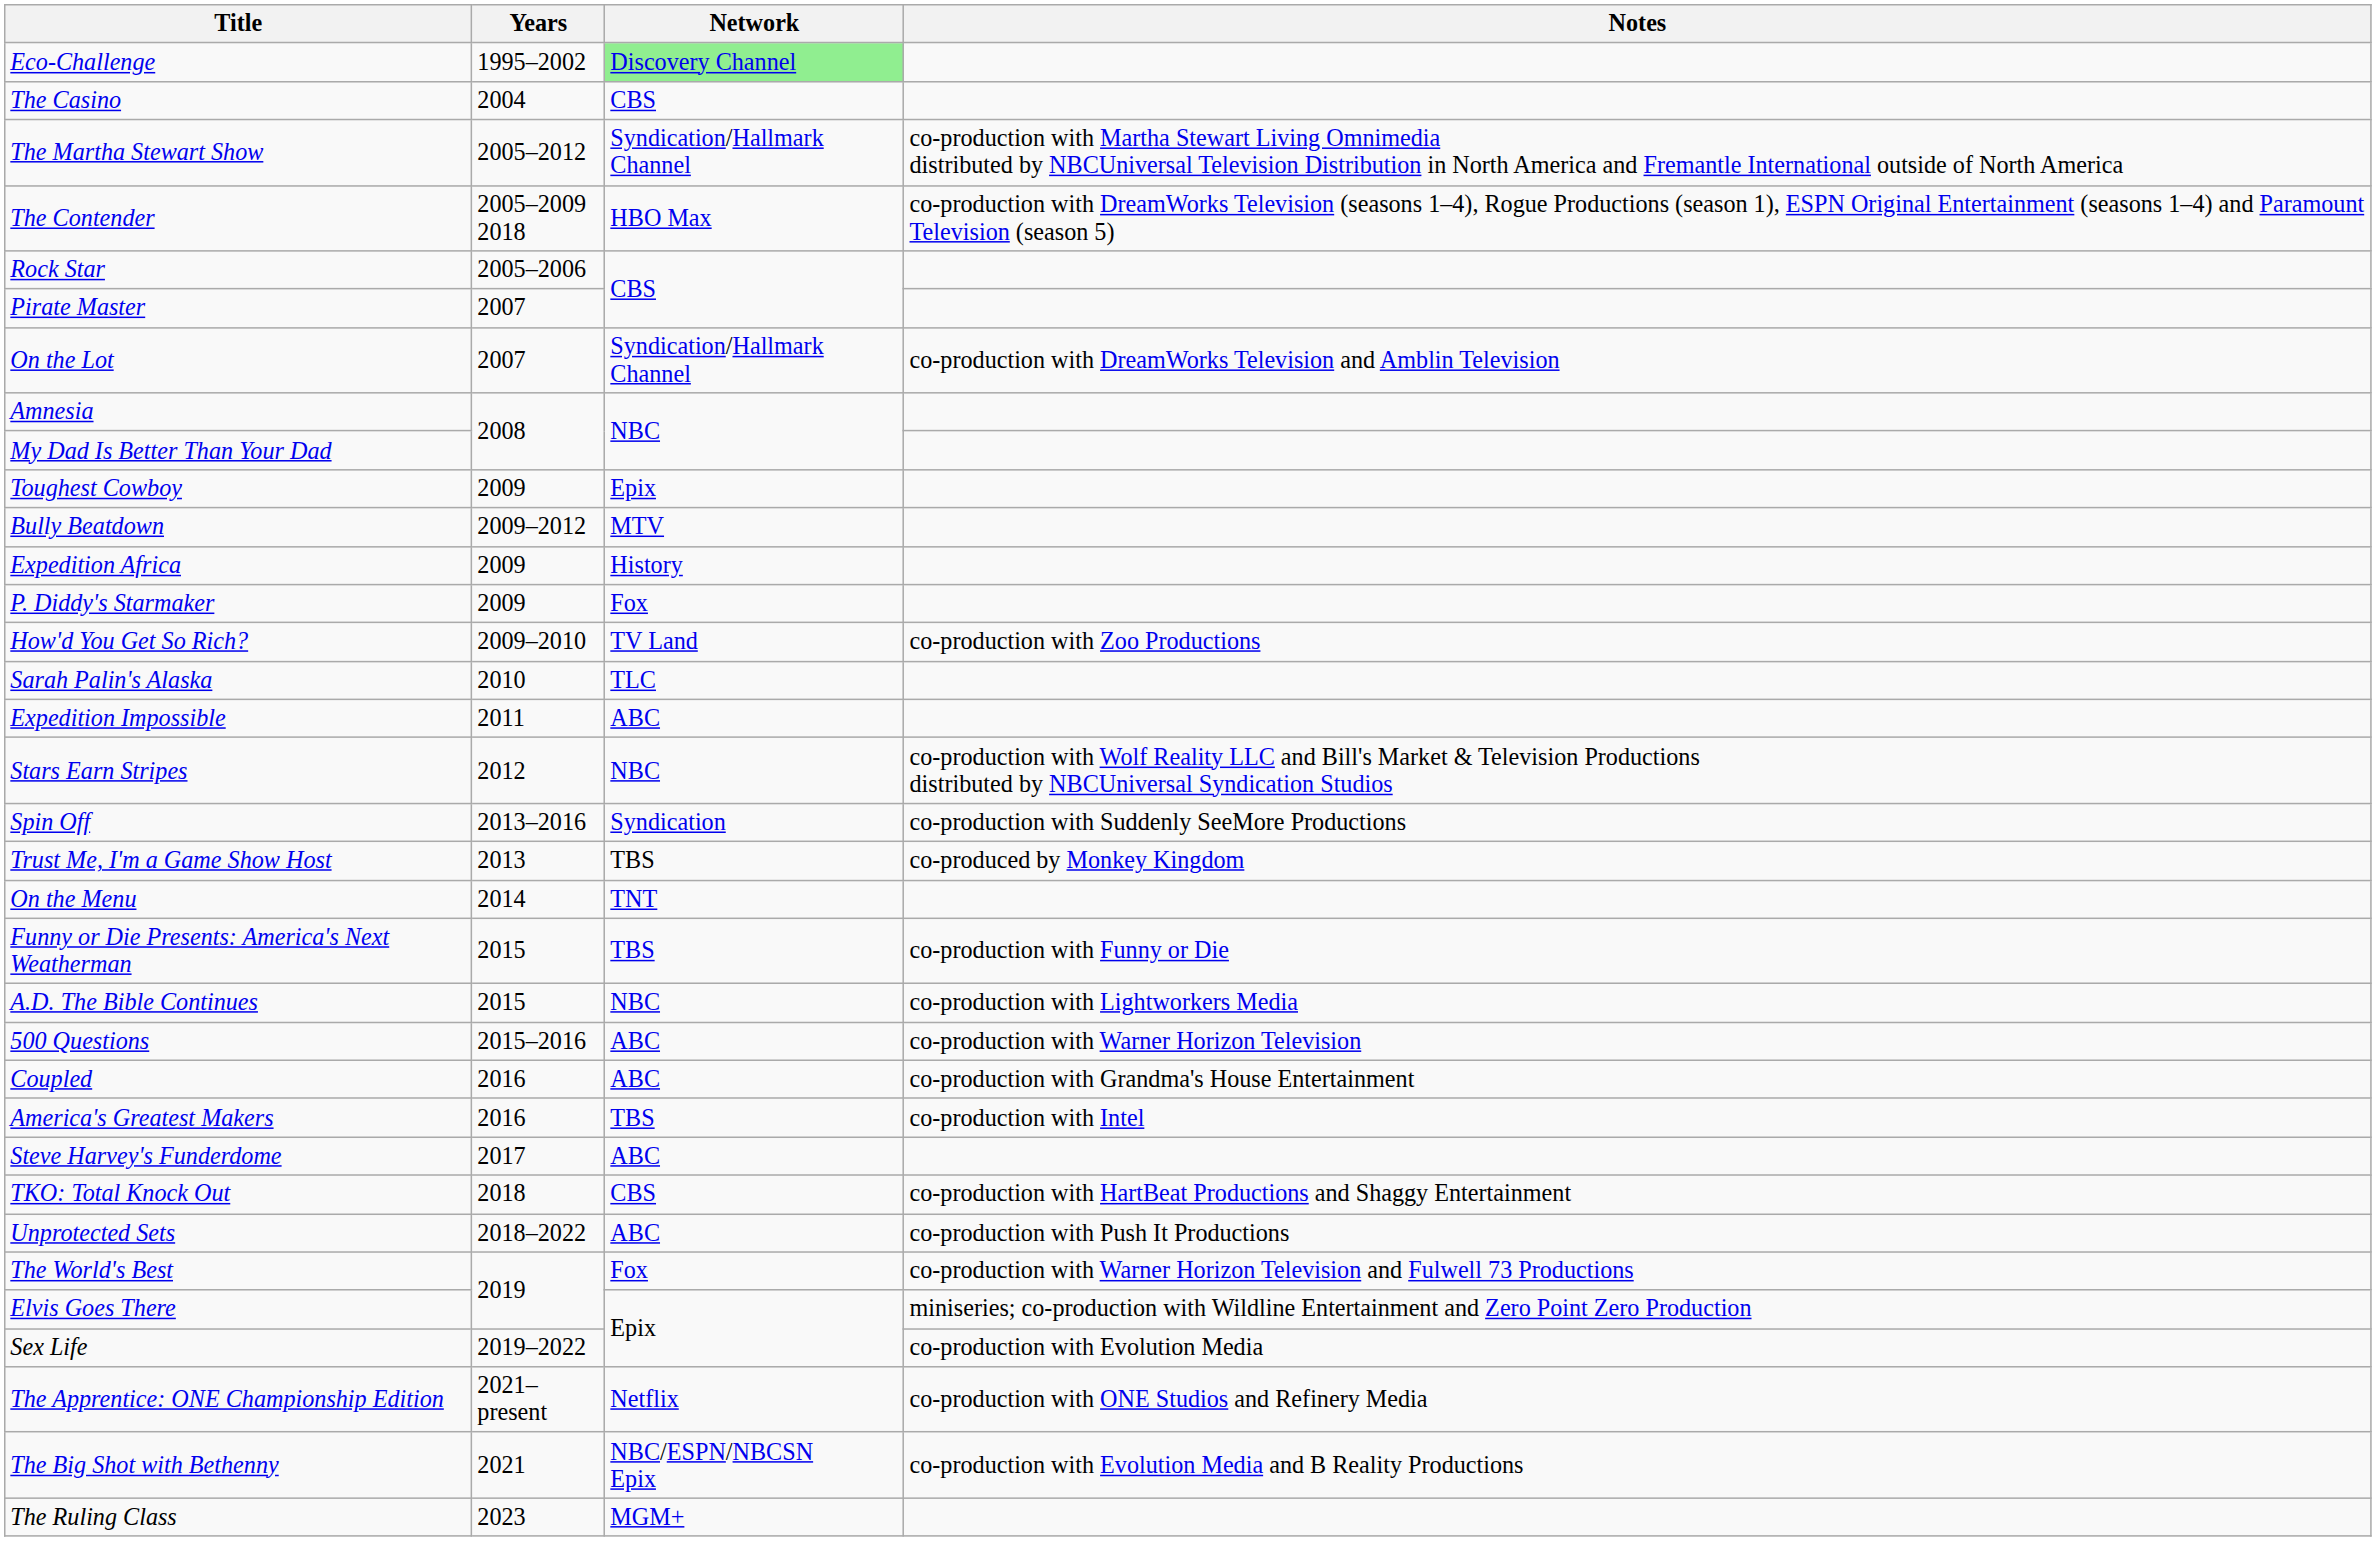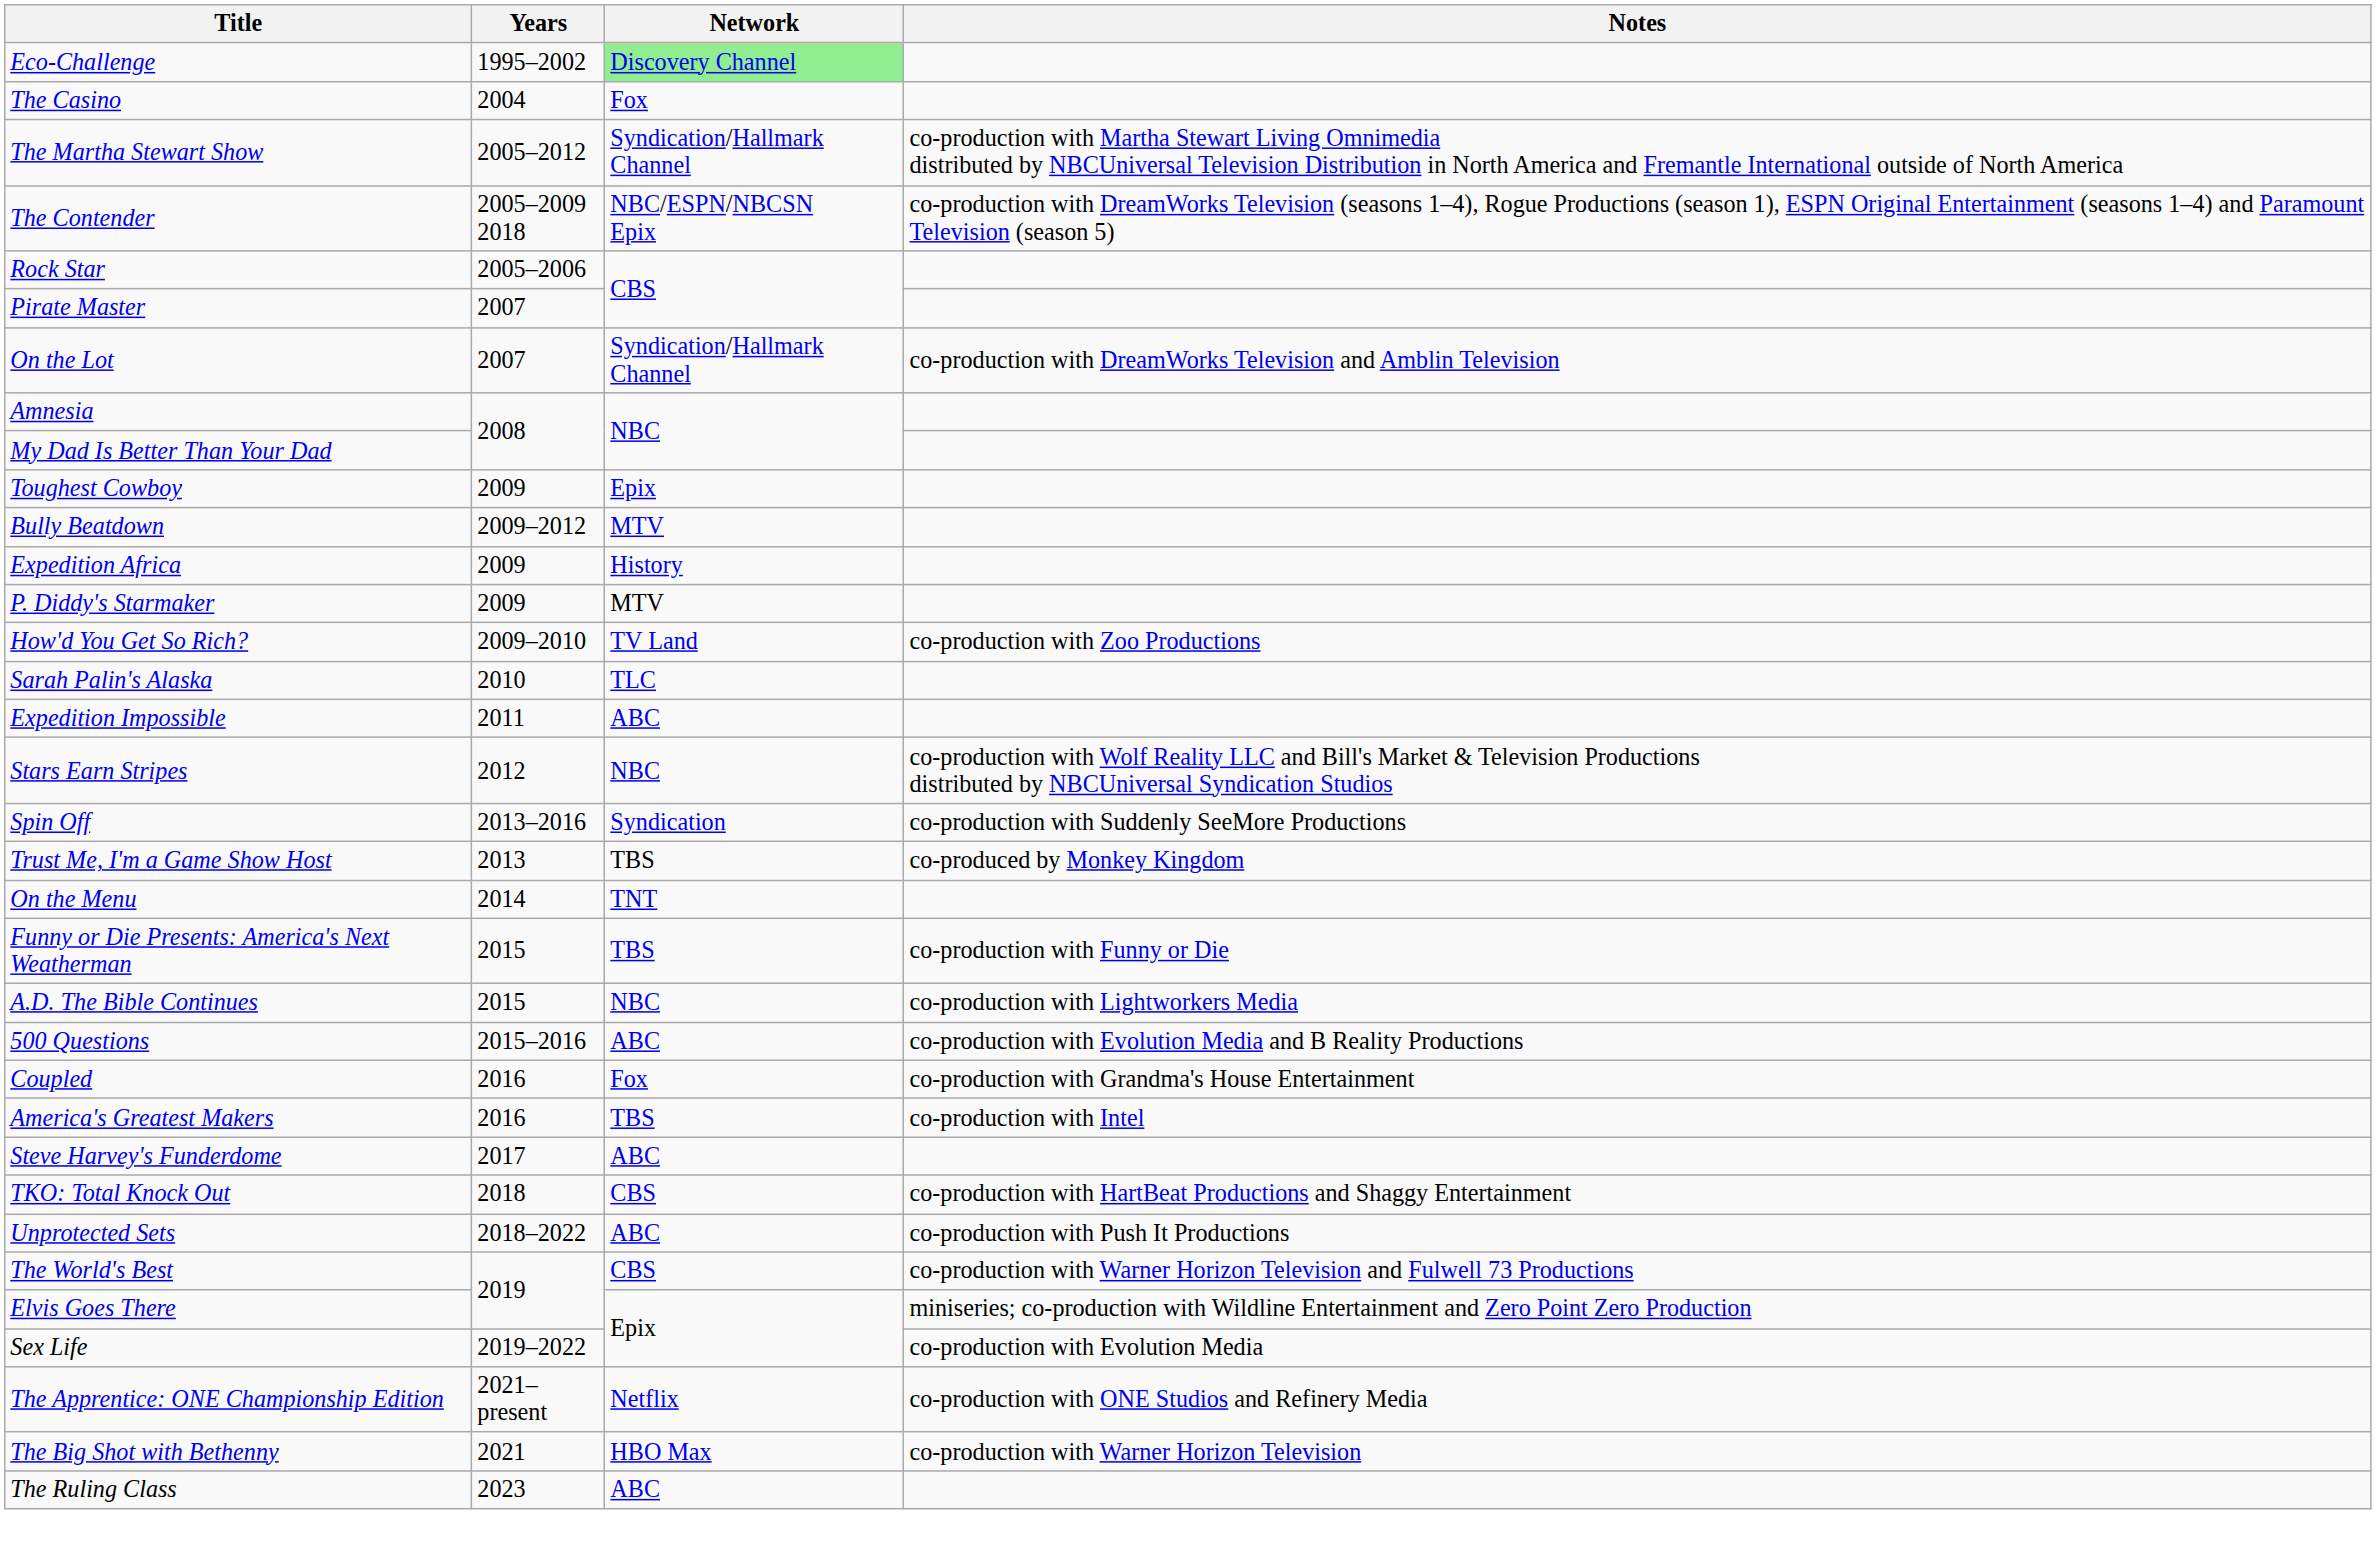 <table class="wikitable sortable">
 <tr is>
 <th>Title</th>
 <th>Years</th>
 <th>Network</th>
 <th>Notes</th>
 </tr>
 <tr>
 <td><em><a href='#'>Eco-Challenge</a></em></td>
 <td>1995–2002</td>
 <td style="background: lightgreen;"><a href='#'>Discovery Channel</a></td>
 <td></td>
 </tr>
 <tr>
 <td><em><a href='#'>The Casino</a></em></td>
 <td>2004</td>
-<td><a href='#'>CBS</a></td>
+<td><a href='#'>Fox</a></td>
 </tr>
 <tr>
 <td><em><a href='#'>The Martha Stewart Show</a></em></td>
 <td>2005–2012</td>
 <td><a href='#'>Syndication</a>/<a href='#'>Hallmark Channel</a></td>
 <td>co-production with <a href='#'>Martha Stewart Living Omnimedia</a> <br> distributed by <a href='#'>NBCUniversal Television Distribution</a> in North America and <a href='#'>Fremantle International</a> outside of North America</td>
 </tr>
 <tr>
 <td><em><a href='#'>The Contender</a></em></td>
 <td>2005–2009<br>2018</td>
-<td><a href='#'>HBO Max</a></td>
+<td><a href='#'>NBC</a>/<a href='#'>ESPN</a>/<a href='#'>NBCSN</a><br><a href='#'>Epix</a></td>
 <td>co-production with <a href='#'>DreamWorks Television</a> (seasons 1–4), Rogue Productions (season 1), <a href='#'>ESPN Original Entertainment</a> (seasons 1–4) and <a href='#'>Paramount Television</a> (season 5)</td>
 </tr>
 <tr>
 <td><em><a href='#'>Rock Star</a></em></td>
 <td>2005–2006</td>
 <td rowspan="2"><a href='#'>CBS</a></td>
 </tr>
 <tr>
 <td><em><a href='#'>Pirate Master</a></em></td>
 <td>2007</td>
 <td></td>
 </tr>
 <tr>
 <td><em><a href='#'>On the Lot</a></em></td>
 <td>2007</td>
 <td><a href='#'>Syndication</a>/<a href='#'>Hallmark Channel</a></td>
 <td>co-production with <a href='#'>DreamWorks Television</a> and <a href='#'>Amblin Television</a></td>
 </tr>
 <tr>
 <td><em><a href='#'>Amnesia</a></em></td>
 <td rowspan="2">2008</td>
 <td rowspan="2"><a href='#'>NBC</a></td>
 <td></td>
 </tr>
 <tr>
 <td><em><a href='#'>My Dad Is Better Than Your Dad</a></em></td>
 <td></td>
 </tr>
 <tr>
 <td><em><a href='#'>Toughest Cowboy</a></em></td>
 <td>2009</td>
 <td><a href='#'>Epix</a></td>
 <td></td>
 </tr>
 <tr>
 <td><em><a href='#'>Bully Beatdown</a></em></td>
 <td>2009–2012</td>
 <td><a href='#'>MTV</a></td>
 <td></td>
 </tr>
 <tr>
 <td><em><a href='#'>Expedition Africa</a></em></td>
 <td>2009</td>
 <td><a href='#'>History</a></td>
 <td></td>
 </tr>
 <tr>
 <td><em><a href='#'>P. Diddy's Starmaker</a></em></td>
 <td>2009</td>
-<td><a href='#'>Fox</a></td>
+<td>MTV</td>
 <td></td>
 </tr>
 <tr>
 <td><em><a href='#'>How'd You Get So Rich?</a></em></td>
 <td>2009–2010</td>
 <td><a href='#'>TV Land</a></td>
 <td>co-production with <a href='#'>Zoo Productions</a></td>
 </tr>
 <tr>
 <td><em><a href='#'>Sarah Palin's Alaska</a></em></td>
 <td>2010</td>
 <td><a href='#'>TLC</a></td>
 <td></td>
 </tr>
 <tr>
 <td><em><a href='#'>Expedition Impossible</a></em></td>
 <td>2011</td>
 <td><a href='#'>ABC</a></td>
 <td></td>
 </tr>
 <tr>
 <td><em><a href='#'>Stars Earn Stripes</a></em></td>
 <td>2012</td>
 <td><a href='#'>NBC</a></td>
 <td>co-production with <a href='#'>Wolf Reality LLC</a> and Bill's Market & Television Productions<br>distributed by <a href='#'>NBCUniversal Syndication Studios</a></td>
 </tr>
 <tr>
 <td><em><a href='#'>Spin Off</a></em></td>
 <td>2013–2016</td>
 <td><a href='#'>Syndication</a></td>
 <td>co-production with Suddenly SeeMore Productions</td>
 </tr>
 <tr>
 <td><em><a href='#'>Trust Me, I'm a Game Show Host</a></em></td>
 <td>2013</td>
 <td>TBS</td>
 <td>co-produced by <a href='#'>Monkey Kingdom</a></td>
 </tr>
 <tr>
 <td><em><a href='#'>On the Menu</a></em></td>
 <td>2014</td>
 <td><a href='#'>TNT</a></td>
 <td></td>
 </tr>
 <tr>
 <td><em><a href='#'>Funny or Die Presents: America's Next Weatherman</a></em></td>
 <td>2015</td>
 <td><a href='#'>TBS</a></td>
 <td>co-production with <a href='#'>Funny or Die</a></td>
 </tr>
 <tr>
 <td><em><a href='#'>A.D. The Bible Continues</a></em></td>
 <td>2015</td>
 <td><a href='#'>NBC</a></td>
 <td>co-production with <a href='#'>Lightworkers Media</a></td>
 </tr>
 <tr>
 <td><em><a href='#'>500 Questions</a></em></td>
 <td>2015–2016</td>
 <td><a href='#'>ABC</a></td>
-<td>co-production with <a href='#'>Warner Horizon Television</a></td>
+<td>co-production with <a href='#'>Evolution Media</a> and B Reality Productions</td>
 </tr>
 <tr>
 <td><em><a href='#'>Coupled</a></em></td>
 <td>2016</td>
-<td><a href='#'>ABC</a></td>
+<td><a href='#'>Fox</a></td>
 <td>co-production with Grandma's House Entertainment</td>
 </tr>
 <tr>
 <td><em><a href='#'>America's Greatest Makers</a></em></td>
 <td>2016</td>
 <td><a href='#'>TBS</a></td>
 <td>co-production with <a href='#'>Intel</a></td>
 </tr>
 <tr>
 <td><em><a href='#'>Steve Harvey's Funderdome</a></em></td>
 <td>2017</td>
 <td><a href='#'>ABC</a></td>
 </tr>
 <tr>
 <td><em><a href='#'>TKO: Total Knock Out</a></em></td>
 <td>2018</td>
 <td><a href='#'>CBS</a></td>
 <td>co-production with <a href='#'>HartBeat Productions</a> and Shaggy Entertainment</td>
 </tr>
 <tr>
 <td><em><a href='#'>Unprotected Sets</a></em></td>
 <td>2018–2022</td>
 <td><a href='#'>ABC</a></td>
 <td>co-production with Push It Productions</td>
 </tr>
 <tr>
 <td><em><a href='#'>The World's Best</a></em></td>
 <td rowspan="2">2019</td>
-<td><a href='#'>Fox</a></td>
+<td><a href='#'>CBS</a></td>
 <td>co-production with <a href='#'>Warner Horizon Television</a> and <a href='#'>Fulwell 73 Productions</a></td>
 </tr>
 <tr>
 <td><em><a href='#'>Elvis Goes There</a></em></td>
 <td rowspan="2">Epix</td>
 <td>miniseries; co-production with Wildline Entertainment and <a href='#'>Zero Point Zero Production</a></td>
 </tr>
 <tr>
 <td><em>Sex Life</em></td>
 <td>2019–2022</td>
 <td>co-production with Evolution Media</td>
 </tr>
 <tr>
 <td><em><a href='#'>The Apprentice: ONE Championship Edition</a></em></td>
 <td>2021–present</td>
 <td><a href='#'>Netflix</a></td>
 <td>co-production with <a href='#'>ONE Studios</a> and Refinery Media</td>
 </tr>
 <tr>
 <td><em><a href='#'>The Big Shot with Bethenny</a></em></td>
 <td>2021</td>
-<td><a href='#'>NBC</a>/<a href='#'>ESPN</a>/<a href='#'>NBCSN</a><br><a href='#'>Epix</a></td>
-<td>co-production with <a href='#'>Evolution Media</a> and B Reality Productions</td>
+<td><a href='#'>HBO Max</a></td>
+<td>co-production with <a href='#'>Warner Horizon Television</a></td>
 </tr>
 <tr>
 <td><em>The Ruling Class</em></td>
 <td>2023</td>
-<td><a href='#'>MGM+</a></td>
+<td><a href='#'>ABC</a></td>
 <td></td>
 </tr>
 </table>
